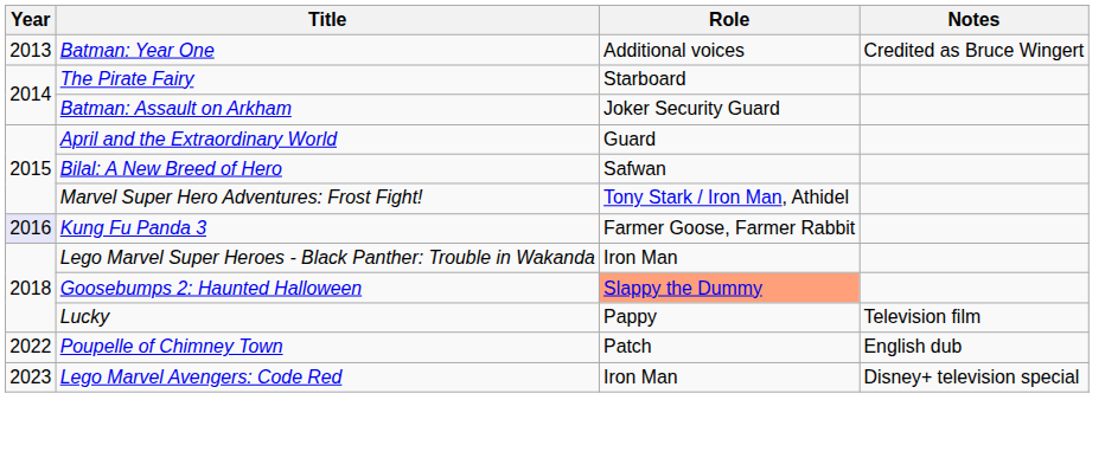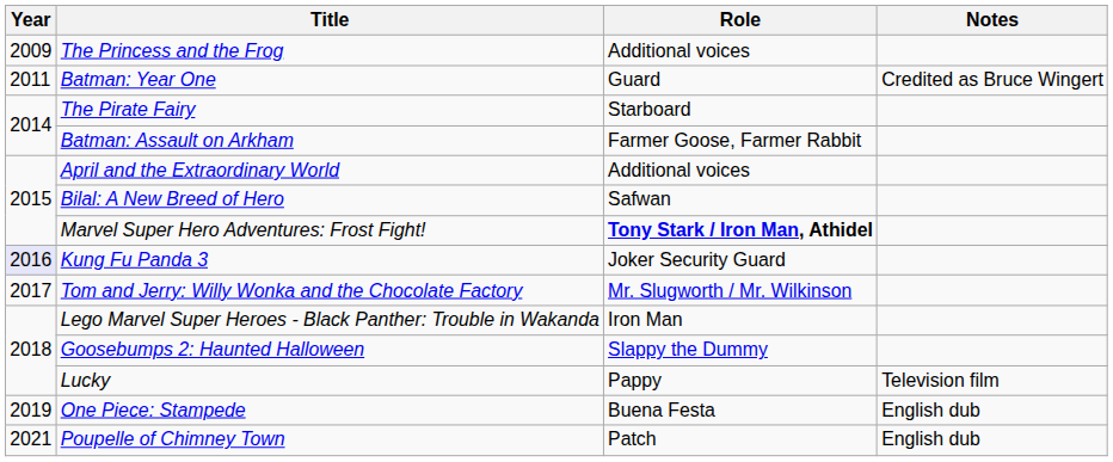 <table class="wikitable">
 <tr align="center">
 <th>Year</th>
 <th>Title</th>
 <th>Role</th>
 <th>Notes</th>
 </tr>
 <tr>
-<td>2013</td>
+<td>2009</td>
+<td><em><a href='#'>The Princess and the Frog</a></em></td>
+<td>Additional voices</td>
+<td></td>
+</tr>
+<tr>
+<td>2011</td>
 <td><em><a href='#'>Batman: Year One</a></em></td>
-<td>Additional voices</td>
+<td>Guard</td>
 <td>Credited as Bruce Wingert</td>
 </tr>
 <tr>
 <td rowspan="2">2014</td>
 <td><em><a href='#'>The Pirate Fairy</a></em></td>
 <td>Starboard</td>
 <td></td>
 </tr>
 <tr>
 <td><em><a href='#'>Batman: Assault on Arkham</a></em></td>
-<td>Joker Security Guard</td>
+<td>Farmer Goose, Farmer Rabbit</td>
 <td></td>
 </tr>
 <tr>
 <td rowspan="3">2015</td>
 <td><em><a href='#'>April and the Extraordinary World</a></em></td>
-<td>Guard</td>
+<td>Additional voices</td>
 <td></td>
 </tr>
 <tr>
 <td><em><a href='#'>Bilal: A New Breed of Hero</a></em></td>
 <td>Safwan</td>
 <td></td>
 </tr>
 <tr>
 <td><em>Marvel Super Hero Adventures: Frost Fight!</em></td>
-<td><a href='#'>Tony Stark / Iron Man</a>, Athidel</td>
+<td><strong><a href='#'>Tony Stark / Iron Man</a>, Athidel</strong></td>
 <td></td>
 </tr>
 <tr>
 <td style="background: lavender;">2016</td>
 <td><em><a href='#'>Kung Fu Panda 3</a></em></td>
-<td>Farmer Goose, Farmer Rabbit</td>
+<td>Joker Security Guard</td>
+<td></td>
+</tr>
+<tr>
+<td>2017</td>
+<td><em><a href='#'>Tom and Jerry: Willy Wonka and the Chocolate Factory</a></em></td>
+<td><a href='#'>Mr. Slugworth / Mr. Wilkinson</a></td>
 <td></td>
 </tr>
 <tr>
 <td rowspan="3">2018</td>
 <td><em>Lego Marvel Super Heroes - Black Panther: Trouble in Wakanda</em></td>
 <td>Iron Man</td>
 <td></td>
 </tr>
 <tr>
 <td><em><a href='#'>Goosebumps 2: Haunted Halloween</a></em></td>
-<td style="background: lightsalmon;"><a href='#'>Slappy the Dummy</a></td>
+<td><a href='#'>Slappy the Dummy</a></td>
 <td></td>
 </tr>
 <tr>
 <td><em>Lucky</em></td>
 <td>Pappy</td>
 <td>Television film</td>
 </tr>
 <tr>
-<td>2022</td>
+<td>2019</td>
+<td><em><a href='#'>One Piece: Stampede</a></em></td>
+<td>Buena Festa</td>
+<td>English dub</td>
+</tr>
+<tr>
+<td>2021</td>
 <td><em><a href='#'>Poupelle of Chimney Town</a></em></td>
 <td>Patch</td>
 <td>English dub</td>
 </tr>
-<tr>
-<td>2023</td>
-<td><em><a href='#'>Lego Marvel Avengers: Code Red</a></em></td>
-<td>Iron Man</td>
-<td>Disney+ television special</td>
-</tr>
 </table>
